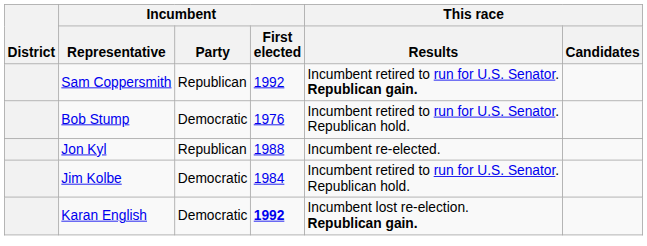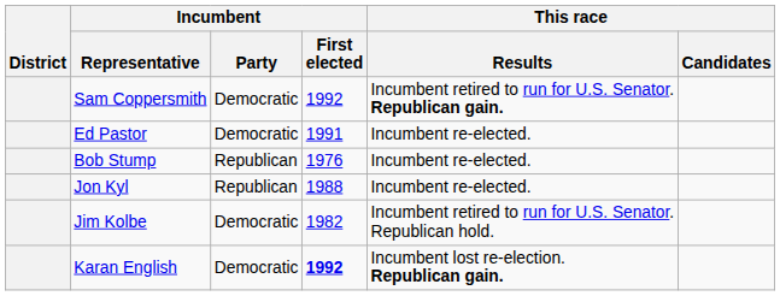 <table class=wikitable>
 <tr valign=bottom>
 <th rowspan=2>District</th>
 <th colspan=3>Incumbent</th>
 <th colspan=2>This race</th>
 </tr>
 <tr valign=bottom>
 <th>Representative</th>
 <th>Party</th>
 <th>First<br>elected</th>
 <th>Results</th>
 <th>Candidates</th>
 </tr>
 <tr>
 <th></th>
 <td><a href='#'>Sam Coppersmith</a></td>
-<td>Republican</td>
+<td>Democratic</td>
 <td><a href='#'>1992</a></td>
 <td>Incumbent retired to <a href='#'>run for U.S. Senator</a>.<br><strong>Republican gain.</strong></td>
 <td nowrap></td>
 </tr>
 <tr>
 <th></th>
+<td><a href='#'>Ed Pastor</a></td>
+<td>Democratic</td>
+<td><a href='#'>1991 </a></td>
+<td>Incumbent re-elected.</td>
+<td nowrap></td>
+</tr>
+<tr>
+<th></th>
 <td><a href='#'>Bob Stump</a></td>
-<td>Democratic</td>
+<td>Republican</td>
 <td><a href='#'>1976</a></td>
-<td>Incumbent retired to <a href='#'>run for U.S. Senator</a>.<br>Republican hold.</td>
+<td>Incumbent re-elected.</td>
 <td nowrap></td>
 </tr>
 <tr>
 <th></th>
 <td><a href='#'>Jon Kyl</a></td>
 <td>Republican</td>
 <td><a href='#'>1988</a></td>
 <td>Incumbent re-elected.</td>
 <td nowrap></td>
 </tr>
 <tr>
 <th></th>
 <td><a href='#'>Jim Kolbe</a></td>
 <td>Democratic</td>
-<td><a href='#'>1984</a></td>
+<td><a href='#'>1982</a></td>
 <td>Incumbent retired to <a href='#'>run for U.S. Senator</a>.<br>Republican hold.</td>
 <td nowrap></td>
 </tr>
 <tr>
 <th></th>
 <td><a href='#'>Karan English</a></td>
 <td>Democratic</td>
 <td><strong><a href='#'>1992</a></strong></td>
 <td>Incumbent lost re-election.<br><strong>Republican gain.</strong></td>
 <td nowrap></td>
 </tr>
 </table>
